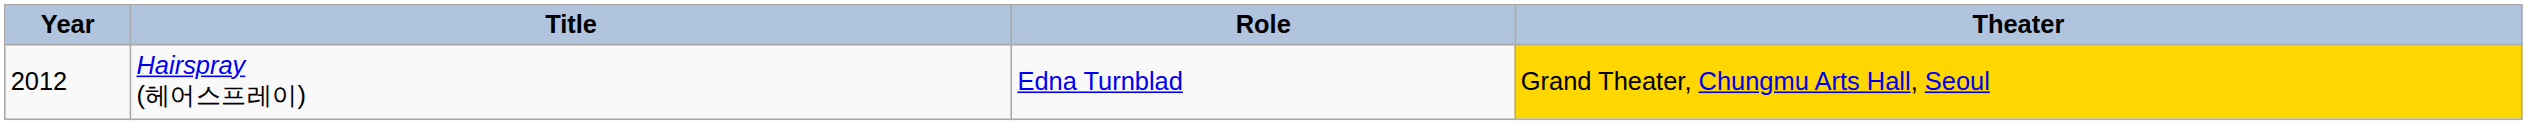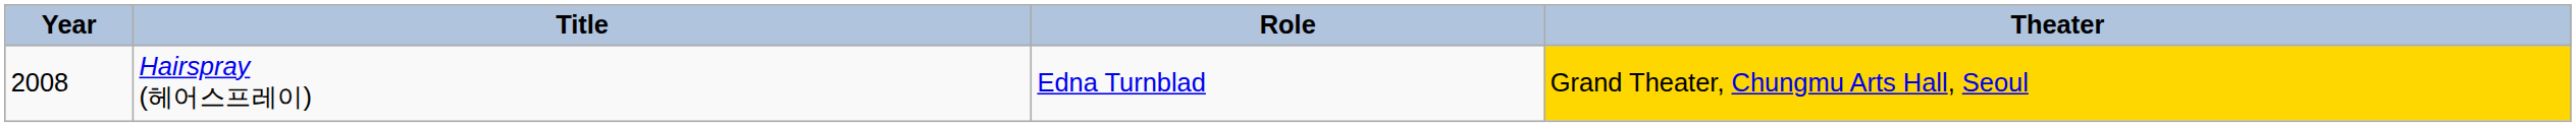 <table class="wikitable"  style="width:100%">
 <tr style="background:#ccc; text-align:center;">
 <th style="background:#b0c4de; width:5%;">Year</th>
 <th style="background:#b0c4de; width:35%;">Title</th>
 <th style="background:#b0c4de; width:20%;">Role</th>
 <th style="background:#b0c4de; width:40%;">Theater</th>
 </tr>
 <tr>
-<td>2012</td>
+<td>2008</td>
 <td><em><a href='#'>Hairspray</a></em><br>(헤어스프레이)</td>
 <td><a href='#'>Edna Turnblad</a></td>
 <td style="background: gold;">Grand Theater, <a href='#'>Chungmu Arts Hall</a>, <a href='#'>Seoul</a></td>
 </tr>
 </table>
